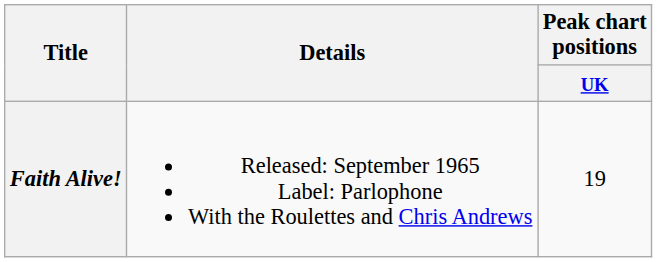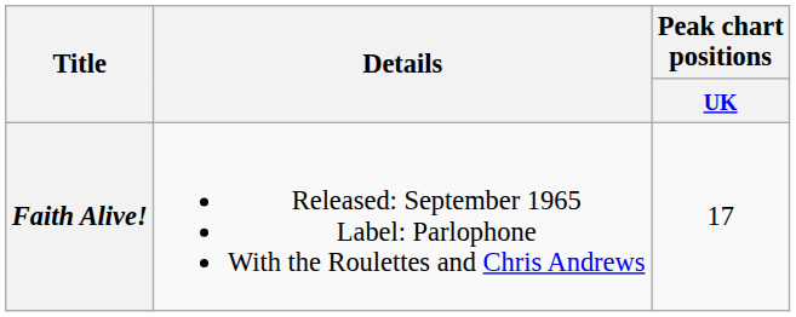 <table class="wikitable plainrowheaders" style="text-align:center;">
 <tr>
 <th scope="col" rowspan="2">Title</th>
 <th scope="col" rowspan="2">Details</th>
 <th scope="col">Peak chart<br>positions</th>
 </tr>
 <tr>
 <th><small><a href='#'>UK</a></small><br></th>
 </tr>
 <tr>
 <th scope="row"><em>Faith Alive!</em></th>
 <td><br><ul><li>Released: September 1965</li><li>Label: Parlophone</li><li>With the Roulettes and <a href='#'>Chris Andrews</a></li></ul></td>
-<td>19</td>
+<td>17</td>
 </tr>
 </table>
